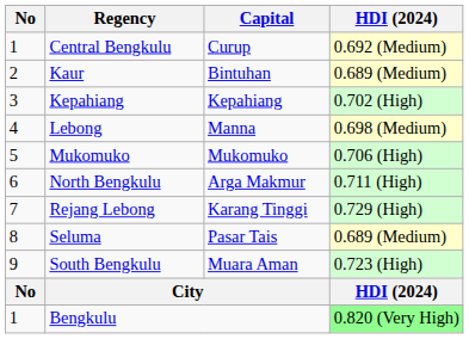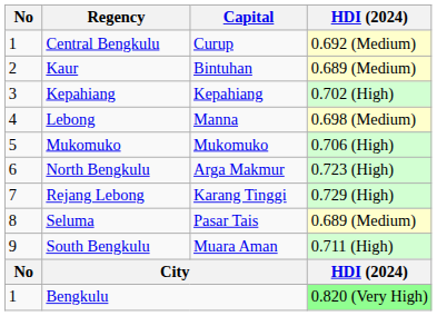 <table class="wikitable sortable">
 <tr>
 <th width="30">No</th>
 <th width="140">Regency</th>
 <th width="110"><a href='#'>Capital</a></th>
 <th><a href='#'>HDI</a> (2024)</th>
 </tr>
 <tr>
 <td>1</td>
 <td><a href='#'>Central Bengkulu</a></td>
 <td><a href='#'>Curup</a></td>
 <td style="background-color:#FFFFCC">0.692 (Medium)</td>
 </tr>
 <tr>
 <td>2</td>
 <td><a href='#'>Kaur</a></td>
 <td><a href='#'>Bintuhan</a></td>
 <td style="background-color:#FFFFCC">0.689 (Medium)</td>
 </tr>
 <tr>
 <td>3</td>
 <td><a href='#'>Kepahiang</a></td>
 <td><a href='#'>Kepahiang</a></td>
 <td style="background-color:#D2FFD2">0.702 (High)</td>
 </tr>
 <tr>
 <td>4</td>
 <td><a href='#'>Lebong</a></td>
 <td><a href='#'>Manna</a></td>
 <td style="background-color:#FFFFCC">0.698 (Medium)</td>
 </tr>
 <tr>
 <td>5</td>
 <td><a href='#'>Mukomuko</a></td>
 <td><a href='#'>Mukomuko</a></td>
 <td style="background-color:#D2FFD2">0.706 (High)</td>
 </tr>
 <tr>
 <td>6</td>
 <td><a href='#'>North Bengkulu</a></td>
 <td><a href='#'>Arga Makmur</a></td>
-<td style="background-color:#D2FFD2">0.711 (High)</td>
+<td style="background-color:#D2FFD2">0.723 (High)</td>
 </tr>
 <tr>
 <td>7</td>
 <td><a href='#'>Rejang Lebong</a></td>
 <td><a href='#'>Karang Tinggi</a></td>
 <td style="background-color:#D2FFD2">0.729 (High)</td>
 </tr>
 <tr>
 <td>8</td>
 <td><a href='#'>Seluma</a></td>
 <td><a href='#'>Pasar Tais</a></td>
 <td style="background-color:#FFFFCC">0.689 (Medium)</td>
 </tr>
 <tr>
 <td>9</td>
 <td><a href='#'>South Bengkulu</a></td>
 <td><a href='#'>Muara Aman</a></td>
-<td style="background-color:#D2FFD2">0.723 (High)</td>
+<td style="background-color:#D2FFD2">0.711 (High)</td>
 </tr>
 <tr>
 <th>No</th>
 <th colspan="2">City</th>
 <th><a href='#'>HDI</a> (2024)</th>
 </tr>
 <tr>
 <td>1</td>
 <td colspan="2"><a href='#'>Bengkulu</a></td>
 <td style="background-color:#90FF90">0.820 (Very High)</td>
 </tr>
 </table>
